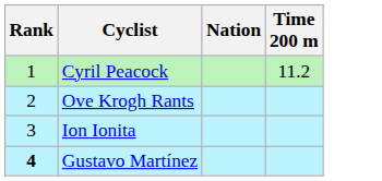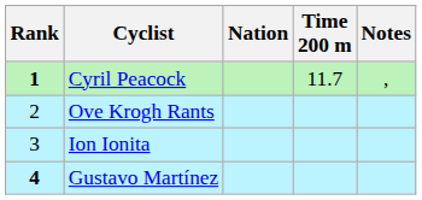 <table class="wikitable sortable" style="text-align:center">
 <tr>
 <th>Rank</th>
 <th>Cyclist</th>
 <th>Nation</th>
 <th>Time<br>200 m</th>
+<th>Notes</th>
 </tr>
 <tr bgcolor=bbf3bb>
-<td>1</td>
+<td><strong>1</strong></td>
 <td align=left><a href='#'>Cyril Peacock</a></td>
 <td align=left></td>
-<td>11.2</td>
+<td>11.7</td>
+<td>, </td>
 </tr>
 <tr bgcolor=bbf3ff>
 <td>2</td>
 <td align=left><a href='#'>Ove Krogh Rants</a></td>
 <td align=left></td>
+<td></td>
 <td></td>
 </tr>
 <tr bgcolor=bbf3ff>
 <td>3</td>
 <td align=left><a href='#'>Ion Ionita</a></td>
 <td align=left></td>
 <td></td>
+<td></td>
 </tr>
 <tr bgcolor=bbf3ff>
 <td><strong>4</strong></td>
 <td align=left><a href='#'>Gustavo Martínez</a></td>
 <td align=left></td>
 <td></td>
+<td></td>
 </tr>
 </table>
